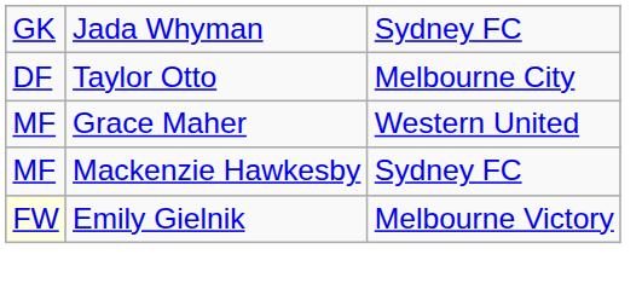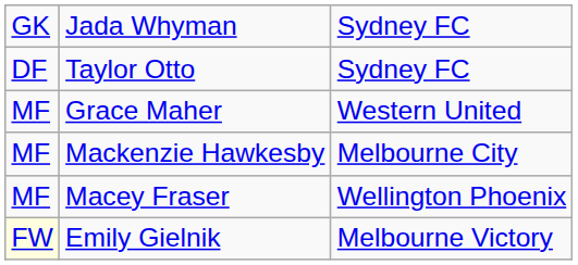 <table class="wikitable">
 <tr>
 <td><a href='#'>GK</a></td>
 <td> <a href='#'>Jada Whyman</a></td>
 <td><a href='#'>Sydney FC</a></td>
 </tr>
 <tr>
 <td><a href='#'>DF</a></td>
 <td> <a href='#'>Taylor Otto</a></td>
-<td><a href='#'>Melbourne City</a></td>
+<td><a href='#'>Sydney FC</a></td>
 </tr>
 <tr>
 <td><a href='#'>MF</a></td>
 <td> <a href='#'>Grace Maher</a></td>
 <td><a href='#'>Western United</a></td>
 </tr>
 <tr>
 <td><a href='#'>MF</a></td>
 <td> <a href='#'>Mackenzie Hawkesby</a></td>
-<td><a href='#'>Sydney FC</a></td>
+<td><a href='#'>Melbourne City</a></td>
+</tr>
+<tr>
+<td><a href='#'>MF</a></td>
+<td> <a href='#'>Macey Fraser</a></td>
+<td><a href='#'>Wellington Phoenix</a></td>
 </tr>
 <tr>
 <td style="background: lightyellow;"><a href='#'>FW</a></td>
 <td> <a href='#'>Emily Gielnik</a></td>
 <td><a href='#'>Melbourne Victory</a></td>
 </tr>
 </table>
